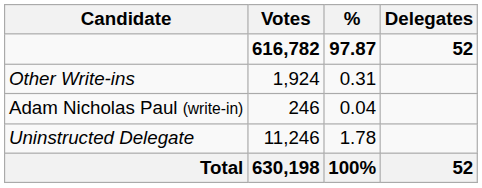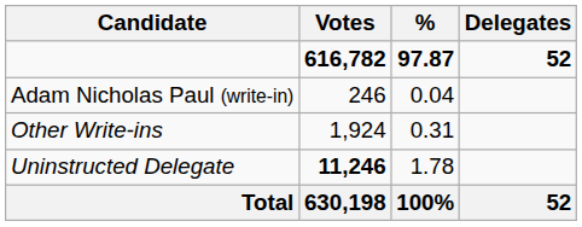 <table class="wikitable sortable" style="text-align:right;">
 <tr>
 <th>Candidate</th>
 <th>Votes</th>
 <th>%</th>
 <th>Delegates</th>
 </tr>
 <tr>
 <td style="text-align:left;" data-sort-name="Trump, Donald"><strong></strong></td>
 <td><strong>616,782</strong></td>
 <td><strong>97.87</strong></td>
 <td><strong>52</strong></td>
 </tr>
 <tr>
+<td style="text-align:left;" data-sort-name="Paul, Adam Nicholas">Adam Nicholas Paul <small>(write-in)</small></td>
+<td>246</td>
+<td>0.04</td>
+<td></td>
+</tr>
+<tr>
 <td style="text-align:left;"><em>Other Write-ins</em></td>
 <td>1,924</td>
 <td>0.31</td>
 <td></td>
 </tr>
 <tr>
-<td style="text-align:left;" data-sort-name="Paul, Adam Nicholas">Adam Nicholas Paul <small>(write-in)</small></td>
-<td>246</td>
-<td>0.04</td>
-<td></td>
-</tr>
-<tr>
 <td style="text-align:left;"><em>Uninstructed Delegate</em></td>
-<td>11,246</td>
+<td><strong>11,246</strong></td>
 <td>1.78</td>
 </tr>
 <tr style="background-color:#F6F6F6">
 <th style="text-align:right;">Total</th>
 <th style="text-align:right;">630,198</th>
 <th style="text-align:right;">100%</th>
 <th style="text-align:right;">52</th>
 </tr>
 </table>
